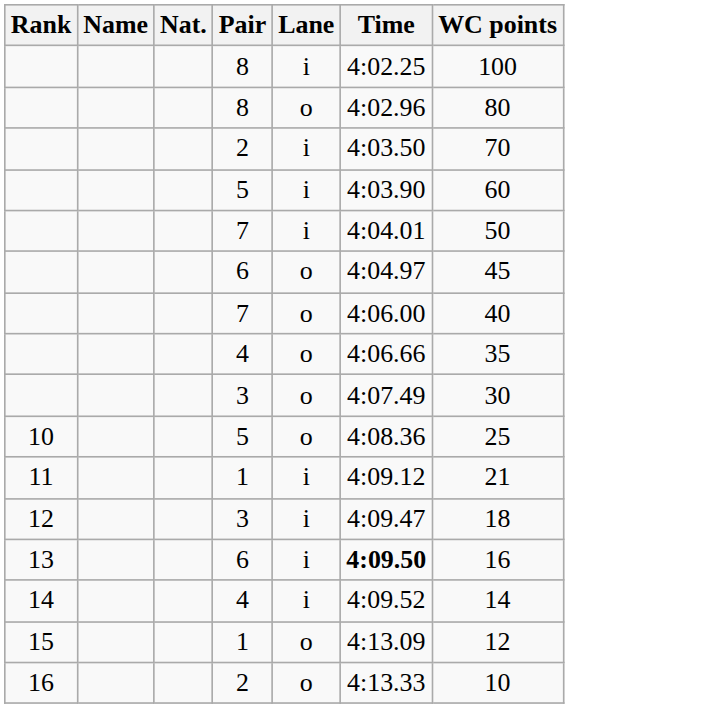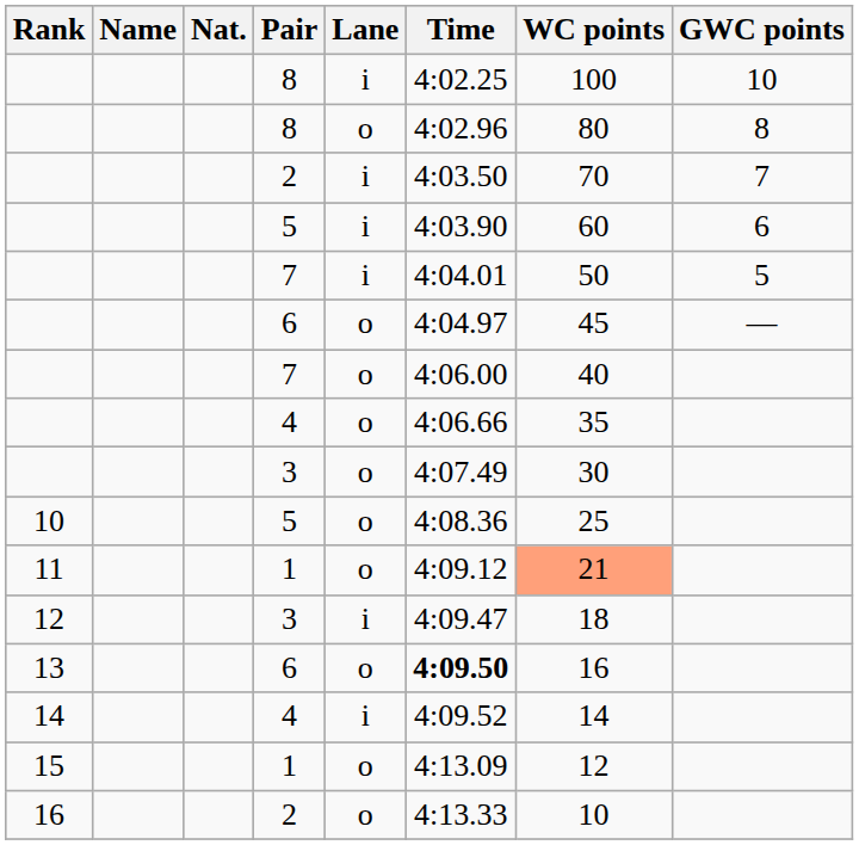 <table class="wikitable sortable" style="text-align:center">
 <tr>
 <th>Rank</th>
 <th>Name</th>
 <th>Nat.</th>
 <th>Pair</th>
 <th>Lane</th>
 <th>Time</th>
 <th>WC points</th>
+<th>GWC points</th>
 </tr>
 <tr>
 <td></td>
 <td align=left></td>
 <td></td>
 <td>8</td>
 <td>i</td>
 <td>4:02.25</td>
 <td>100</td>
+<td>10</td>
 </tr>
 <tr>
 <td></td>
 <td align=left></td>
 <td></td>
 <td>8</td>
 <td>o</td>
 <td>4:02.96</td>
 <td>80</td>
+<td>8</td>
 </tr>
 <tr>
 <td></td>
 <td align=left></td>
 <td></td>
 <td>2</td>
 <td>i</td>
 <td>4:03.50</td>
 <td>70</td>
+<td>7</td>
 </tr>
 <tr>
 <td></td>
 <td align=left></td>
 <td></td>
 <td>5</td>
 <td>i</td>
 <td>4:03.90</td>
 <td>60</td>
+<td>6</td>
 </tr>
 <tr>
 <td></td>
 <td align=left></td>
 <td></td>
 <td>7</td>
 <td>i</td>
 <td>4:04.01</td>
 <td>50</td>
+<td>5</td>
 </tr>
 <tr>
 <td></td>
 <td align=left></td>
 <td></td>
 <td>6</td>
 <td>o</td>
 <td>4:04.97</td>
 <td>45</td>
+<td>—</td>
 </tr>
 <tr>
 <td></td>
 <td align=left></td>
 <td></td>
 <td>7</td>
 <td>o</td>
 <td>4:06.00</td>
 <td>40</td>
+<td></td>
 </tr>
 <tr>
 <td></td>
 <td align=left></td>
 <td></td>
 <td>4</td>
 <td>o</td>
 <td>4:06.66</td>
 <td>35</td>
+<td></td>
 </tr>
 <tr>
 <td></td>
 <td align=left></td>
 <td></td>
 <td>3</td>
 <td>o</td>
 <td>4:07.49</td>
 <td>30</td>
+<td></td>
 </tr>
 <tr>
 <td>10</td>
 <td align=left></td>
 <td></td>
 <td>5</td>
 <td>o</td>
 <td>4:08.36</td>
 <td>25</td>
+<td></td>
 </tr>
 <tr>
 <td>11</td>
 <td align=left></td>
 <td></td>
 <td>1</td>
-<td>i</td>
+<td>o</td>
 <td>4:09.12</td>
-<td>21</td>
+<td style="background: lightsalmon;">21</td>
+<td></td>
 </tr>
 <tr>
 <td>12</td>
 <td align=left></td>
 <td></td>
 <td>3</td>
 <td>i</td>
 <td>4:09.47</td>
 <td>18</td>
+<td></td>
 </tr>
 <tr>
 <td>13</td>
 <td align=left></td>
 <td></td>
 <td>6</td>
-<td>i</td>
+<td>o</td>
 <td><strong>4:09.50</strong></td>
 <td>16</td>
+<td></td>
 </tr>
 <tr>
 <td>14</td>
 <td align=left></td>
 <td></td>
 <td>4</td>
 <td>i</td>
 <td>4:09.52</td>
 <td>14</td>
+<td></td>
 </tr>
 <tr>
 <td>15</td>
 <td align=left></td>
 <td></td>
 <td>1</td>
 <td>o</td>
 <td>4:13.09</td>
 <td>12</td>
+<td></td>
 </tr>
 <tr>
 <td>16</td>
 <td align=left></td>
 <td></td>
 <td>2</td>
 <td>o</td>
 <td>4:13.33</td>
 <td>10</td>
+<td></td>
 </tr>
 </table>
